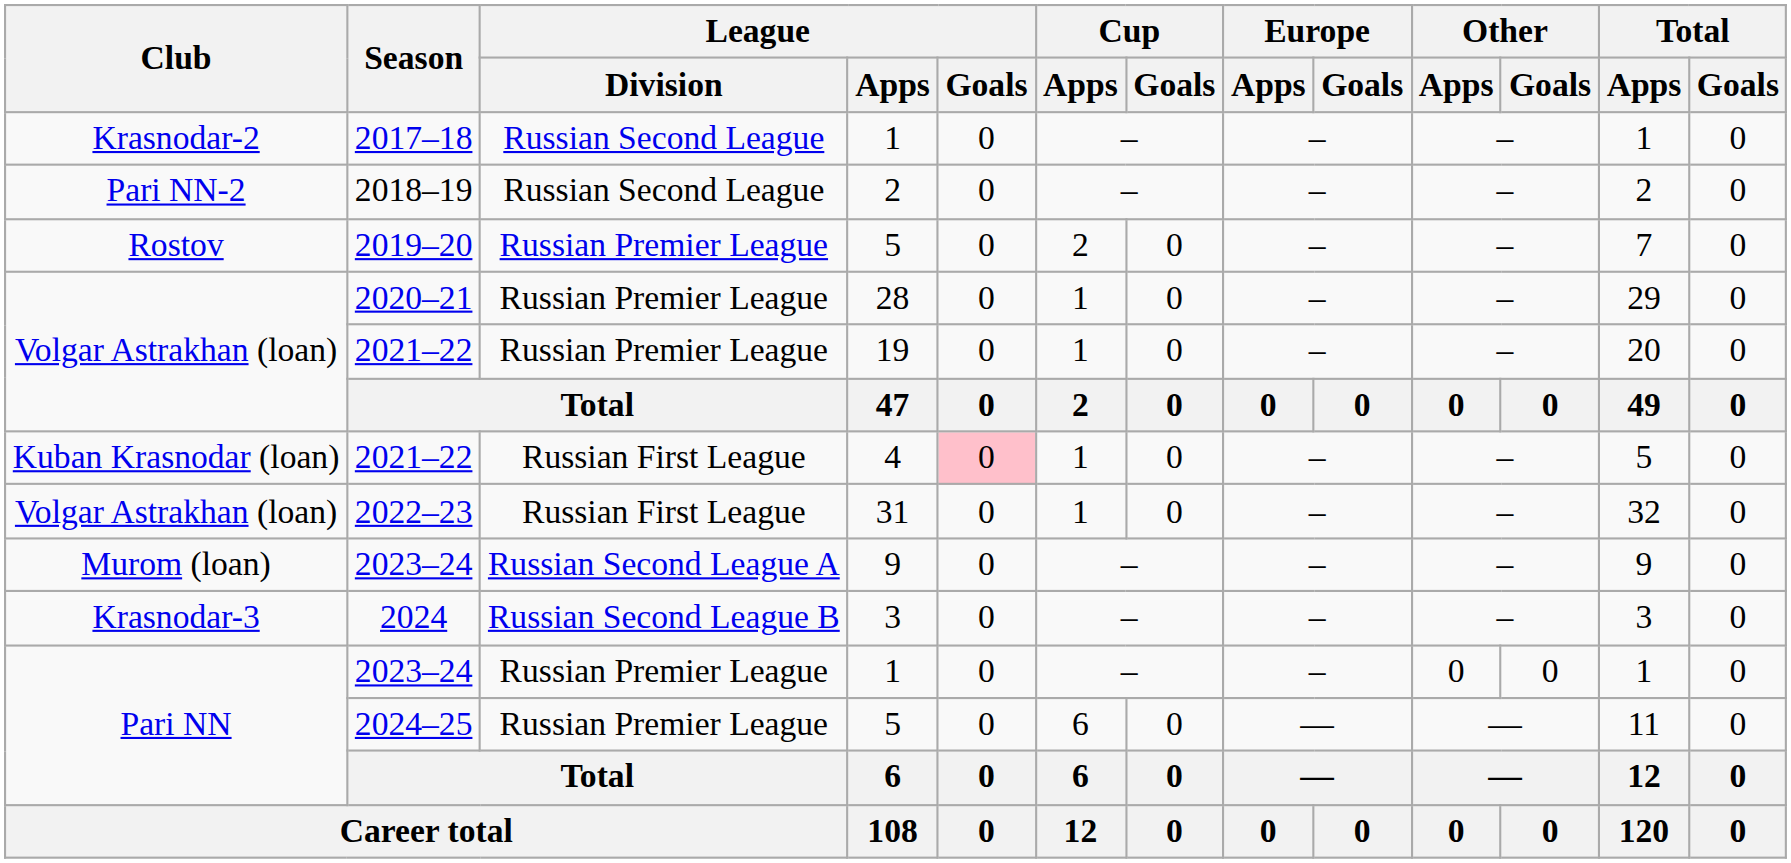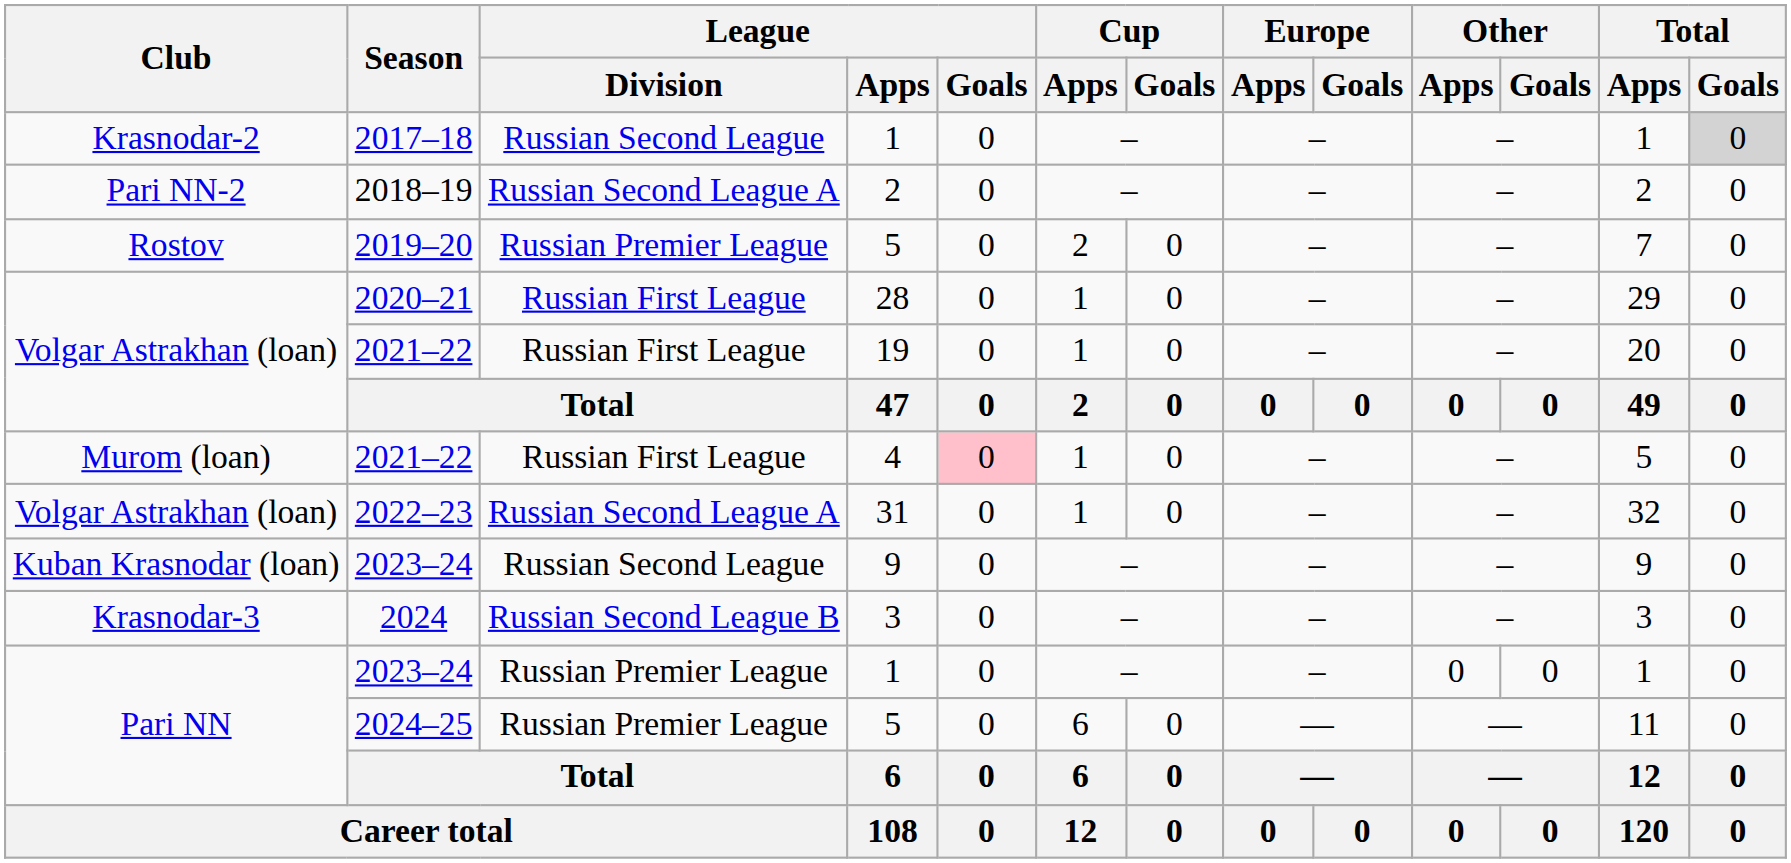 <table class="wikitable" style="text-align: center;">
 <tr>
 <th rowspan="2">Club</th>
 <th rowspan="2">Season</th>
 <th colspan="3">League</th>
 <th colspan="2">Cup</th>
 <th colspan="2">Europe</th>
 <th colspan="2">Other</th>
 <th colspan="2">Total</th>
 </tr>
 <tr>
 <th>Division</th>
 <th>Apps</th>
 <th>Goals</th>
 <th>Apps</th>
 <th>Goals</th>
 <th>Apps</th>
 <th>Goals</th>
 <th>Apps</th>
 <th>Goals</th>
 <th>Apps</th>
 <th>Goals</th>
 </tr>
 <tr>
 <td><a href='#'>Krasnodar-2</a></td>
 <td><a href='#'>2017–18</a></td>
 <td><a href='#'>Russian Second League</a></td>
 <td>1</td>
 <td>0</td>
 <td colspan=2>–</td>
 <td colspan=2>–</td>
 <td colspan=2>–</td>
 <td>1</td>
-<td>0</td>
+<td style="background: lightgrey;">0</td>
 </tr>
 <tr>
 <td><a href='#'>Pari NN-2</a></td>
 <td>2018–19</td>
-<td>Russian Second League</td>
+<td><a href='#'>Russian Second League A</a></td>
 <td>2</td>
 <td>0</td>
 <td colspan=2>–</td>
 <td colspan=2>–</td>
 <td colspan=2>–</td>
 <td>2</td>
 <td>0</td>
 </tr>
 <tr>
 <td><a href='#'>Rostov</a></td>
 <td><a href='#'>2019–20</a></td>
 <td><a href='#'>Russian Premier League</a></td>
 <td>5</td>
 <td>0</td>
 <td>2</td>
 <td>0</td>
 <td colspan=2>–</td>
 <td colspan=2>–</td>
 <td>7</td>
 <td>0</td>
 </tr>
 <tr>
 <td rowspan="3"><a href='#'>Volgar Astrakhan</a> (loan)</td>
 <td><a href='#'>2020–21</a></td>
-<td>Russian Premier League</td>
+<td><a href='#'>Russian First League</a></td>
 <td>28</td>
 <td>0</td>
 <td>1</td>
 <td>0</td>
 <td colspan=2>–</td>
 <td colspan=2>–</td>
 <td>29</td>
 <td>0</td>
 </tr>
 <tr>
 <td><a href='#'>2021–22</a></td>
-<td>Russian Premier League</td>
+<td>Russian First League</td>
 <td>19</td>
 <td>0</td>
 <td>1</td>
 <td>0</td>
 <td colspan=2>–</td>
 <td colspan=2>–</td>
 <td>20</td>
 <td>0</td>
 </tr>
 <tr>
 <th colspan=2>Total</th>
 <th>47</th>
 <th>0</th>
 <th>2</th>
 <th>0</th>
 <th>0</th>
 <th>0</th>
 <th>0</th>
 <th>0</th>
 <th>49</th>
 <th>0</th>
 </tr>
 <tr>
-<td><a href='#'>Kuban Krasnodar</a> (loan)</td>
+<td><a href='#'>Murom</a> (loan)</td>
 <td><a href='#'>2021–22</a></td>
 <td>Russian First League</td>
 <td>4</td>
 <td style="background: pink;">0</td>
 <td>1</td>
 <td>0</td>
 <td colspan=2>–</td>
 <td colspan=2>–</td>
 <td>5</td>
 <td>0</td>
 </tr>
 <tr>
 <td><a href='#'>Volgar Astrakhan</a> (loan)</td>
 <td><a href='#'>2022–23</a></td>
-<td>Russian First League</td>
+<td><a href='#'>Russian Second League A</a></td>
 <td>31</td>
 <td>0</td>
 <td>1</td>
 <td>0</td>
 <td colspan=2>–</td>
 <td colspan=2>–</td>
 <td>32</td>
 <td>0</td>
 </tr>
 <tr>
-<td><a href='#'>Murom</a> (loan)</td>
+<td><a href='#'>Kuban Krasnodar</a> (loan)</td>
 <td><a href='#'>2023–24</a></td>
-<td><a href='#'>Russian Second League A</a></td>
+<td>Russian Second League</td>
 <td>9</td>
 <td>0</td>
 <td colspan=2>–</td>
 <td colspan=2>–</td>
 <td colspan=2>–</td>
 <td>9</td>
 <td>0</td>
 </tr>
 <tr>
 <td><a href='#'>Krasnodar-3</a></td>
 <td><a href='#'>2024</a></td>
 <td><a href='#'>Russian Second League B</a></td>
 <td>3</td>
 <td>0</td>
 <td colspan=2>–</td>
 <td colspan=2>–</td>
 <td colspan=2>–</td>
 <td>3</td>
 <td>0</td>
 </tr>
 <tr>
 <td rowspan="3"><a href='#'>Pari NN</a></td>
 <td><a href='#'>2023–24</a></td>
 <td>Russian Premier League</td>
 <td>1</td>
 <td>0</td>
 <td colspan=2>–</td>
 <td colspan=2>–</td>
 <td>0</td>
 <td>0</td>
 <td>1</td>
 <td>0</td>
 </tr>
 <tr>
 <td><a href='#'>2024–25</a></td>
 <td>Russian Premier League</td>
 <td>5</td>
 <td>0</td>
 <td>6</td>
 <td>0</td>
 <td colspan="2">—</td>
 <td colspan="2">—</td>
 <td>11</td>
 <td>0</td>
 </tr>
 <tr>
 <th colspan="2">Total</th>
 <th>6</th>
 <th>0</th>
 <th>6</th>
 <th>0</th>
 <th colspan="2">—</th>
 <th colspan="2">—</th>
 <th>12</th>
 <th>0</th>
 </tr>
 <tr>
 <th colspan="3">Career total</th>
 <th>108</th>
 <th>0</th>
 <th>12</th>
 <th>0</th>
 <th>0</th>
 <th>0</th>
 <th>0</th>
 <th>0</th>
 <th>120</th>
 <th>0</th>
 </tr>
 </table>
